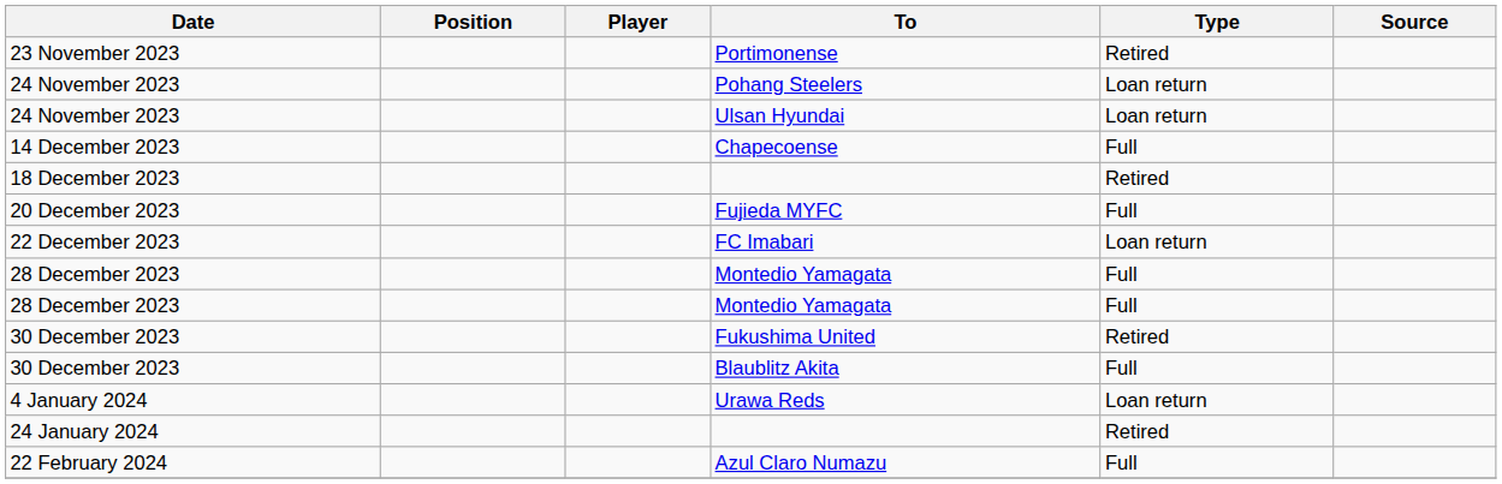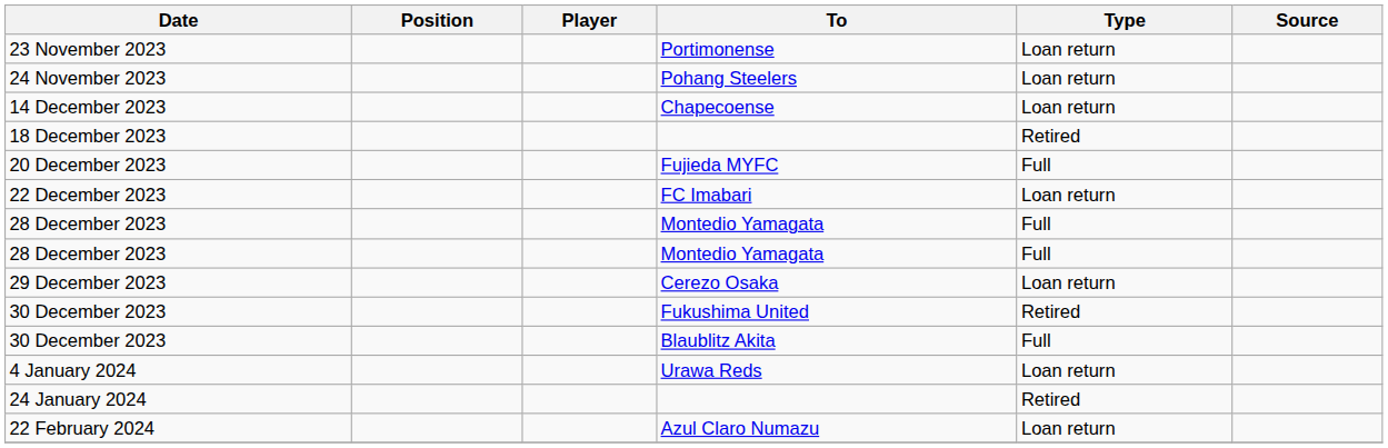 <table class="wikitable sortable" style="width:90%; text-align:center; font-size:95%; text-align:left;">
 <tr>
 <th>Date</th>
 <th>Position</th>
 <th>Player</th>
 <th>To</th>
 <th>Type</th>
 <th>Source</th>
 </tr>
 <tr>
 <td>23 November 2023</td>
 <td></td>
 <td></td>
 <td> <a href='#'>Portimonense</a></td>
-<td>Retired</td>
+<td>Loan return</td>
 <td></td>
 </tr>
 <tr>
 <td>24 November 2023</td>
 <td></td>
 <td></td>
 <td> <a href='#'>Pohang Steelers</a></td>
 <td>Loan return</td>
 <td></td>
 </tr>
 <tr>
-<td>24 November 2023</td>
-<td></td>
-<td></td>
-<td> <a href='#'>Ulsan Hyundai</a></td>
-<td>Loan return</td>
-<td></td>
-</tr>
-<tr>
 <td>14 December 2023</td>
 <td></td>
 <td></td>
 <td> <a href='#'>Chapecoense</a></td>
-<td>Full</td>
+<td>Loan return</td>
 <td></td>
 </tr>
 <tr>
 <td>18 December 2023</td>
 <td></td>
 <td></td>
 <td></td>
 <td>Retired</td>
 <td></td>
 </tr>
 <tr>
 <td>20 December 2023</td>
 <td></td>
 <td></td>
 <td> <a href='#'>Fujieda MYFC</a></td>
 <td>Full</td>
 <td></td>
 </tr>
 <tr>
 <td>22 December 2023</td>
 <td></td>
 <td></td>
 <td> <a href='#'>FC Imabari</a></td>
 <td>Loan return</td>
 <td></td>
 </tr>
 <tr>
 <td>28 December 2023</td>
 <td></td>
 <td></td>
 <td> <a href='#'>Montedio Yamagata</a></td>
 <td>Full</td>
 <td></td>
 </tr>
 <tr>
 <td>28 December 2023</td>
 <td></td>
 <td></td>
 <td> <a href='#'>Montedio Yamagata</a></td>
 <td>Full</td>
 <td></td>
 </tr>
 <tr>
+<td>29 December 2023</td>
+<td></td>
+<td></td>
+<td> <a href='#'>Cerezo Osaka</a></td>
+<td>Loan return</td>
+<td></td>
+</tr>
+<tr>
 <td>30 December 2023</td>
 <td></td>
 <td></td>
 <td> <a href='#'>Fukushima United</a></td>
 <td>Retired</td>
 <td></td>
 </tr>
 <tr>
 <td>30 December 2023</td>
 <td></td>
 <td></td>
 <td> <a href='#'>Blaublitz Akita</a></td>
 <td>Full</td>
 <td></td>
 </tr>
 <tr>
 <td>4 January 2024</td>
 <td></td>
 <td></td>
 <td> <a href='#'>Urawa Reds</a></td>
 <td>Loan return</td>
 <td></td>
 </tr>
 <tr>
 <td>24 January 2024</td>
 <td></td>
 <td></td>
 <td></td>
 <td>Retired</td>
 <td></td>
 </tr>
 <tr>
 <td>22 February 2024</td>
 <td></td>
 <td></td>
 <td> <a href='#'>Azul Claro Numazu</a></td>
-<td>Full</td>
+<td>Loan return</td>
 <td></td>
 </tr>
 <tr>
 </tr>
 </table>
